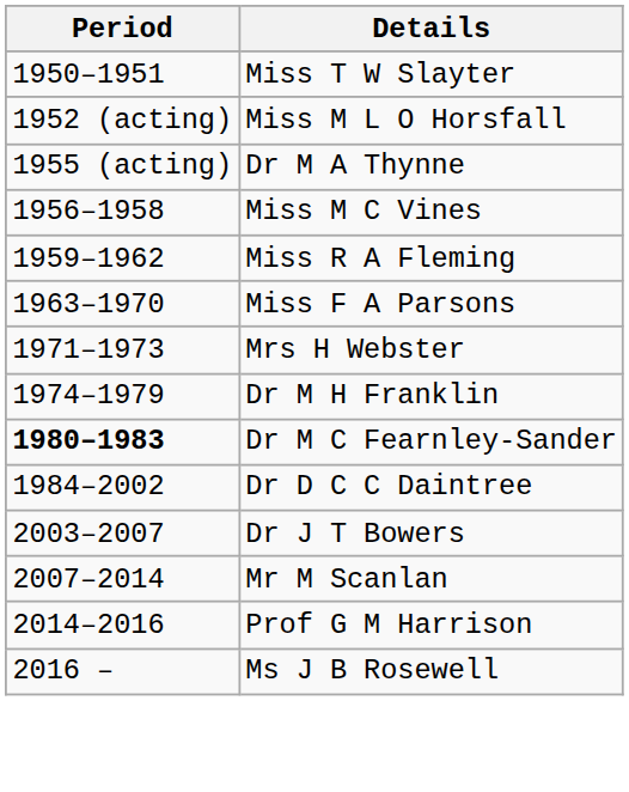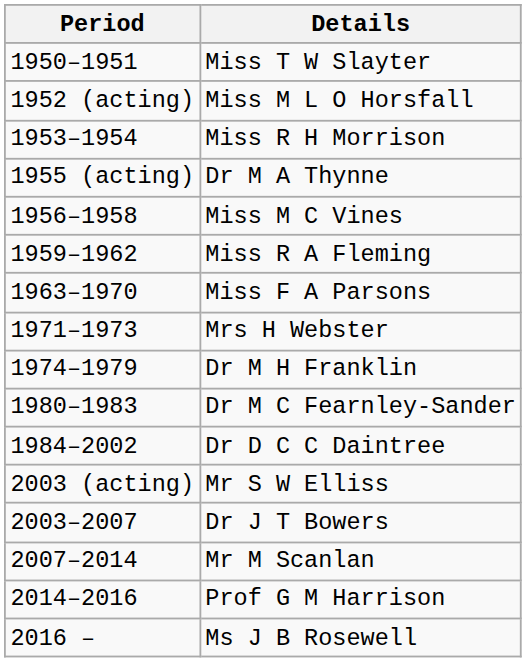 <table class="wikitable">
 <tr>
 <th>Period</th>
 <th>Details</th>
 </tr>
 <tr>
 <td>1950–1951</td>
 <td>Miss T W Slayter</td>
 </tr>
 <tr>
 <td>1952 (acting)</td>
 <td>Miss M L O Horsfall</td>
+</tr>
+<tr>
+<td>1953–1954</td>
+<td>Miss R H Morrison</td>
 </tr>
 <tr>
 <td>1955 (acting)</td>
 <td>Dr M A Thynne</td>
 </tr>
 <tr>
 <td>1956–1958</td>
 <td>Miss M C Vines</td>
 </tr>
 <tr>
 <td>1959–1962</td>
 <td>Miss R A Fleming</td>
 </tr>
 <tr>
 <td>1963–1970</td>
 <td>Miss F A Parsons</td>
 </tr>
 <tr>
 <td>1971–1973</td>
 <td>Mrs H Webster</td>
 </tr>
 <tr>
 <td>1974–1979</td>
 <td>Dr M H Franklin</td>
 </tr>
 <tr>
-<td><strong>1980–1983</strong></td>
+<td>1980–1983</td>
 <td>Dr M C Fearnley-Sander</td>
 </tr>
 <tr>
 <td>1984–2002</td>
 <td>Dr D C C Daintree</td>
+</tr>
+<tr>
+<td>2003 (acting)</td>
+<td>Mr S W Elliss</td>
 </tr>
 <tr>
 <td>2003–2007</td>
 <td>Dr J T Bowers</td>
 </tr>
 <tr>
 <td>2007–2014</td>
 <td>Mr M Scanlan</td>
 </tr>
 <tr>
 <td>2014–2016</td>
 <td>Prof G M Harrison</td>
 </tr>
 <tr>
 <td>2016 –</td>
 <td>Ms J B Rosewell</td>
 </tr>
 </table>
